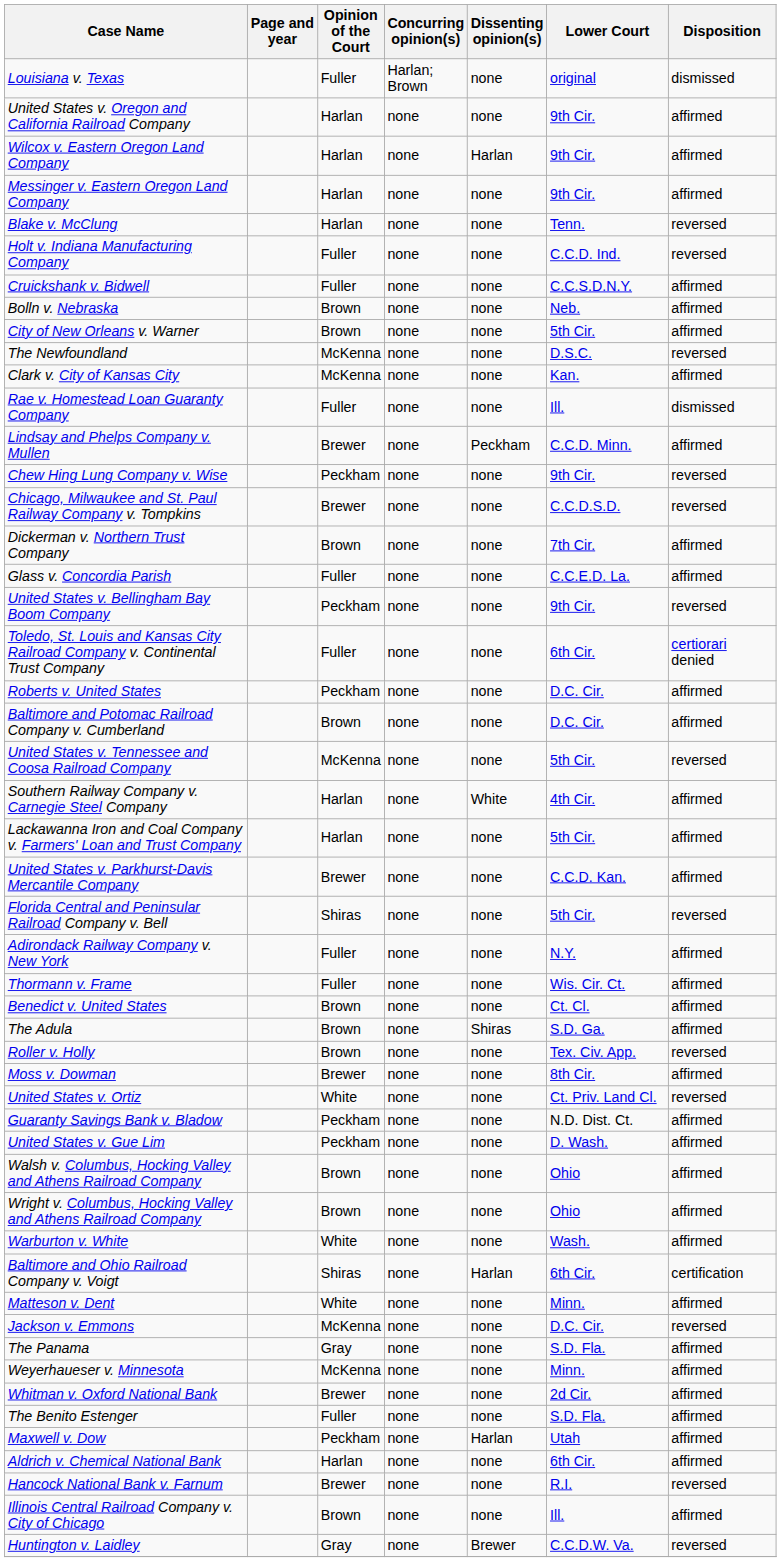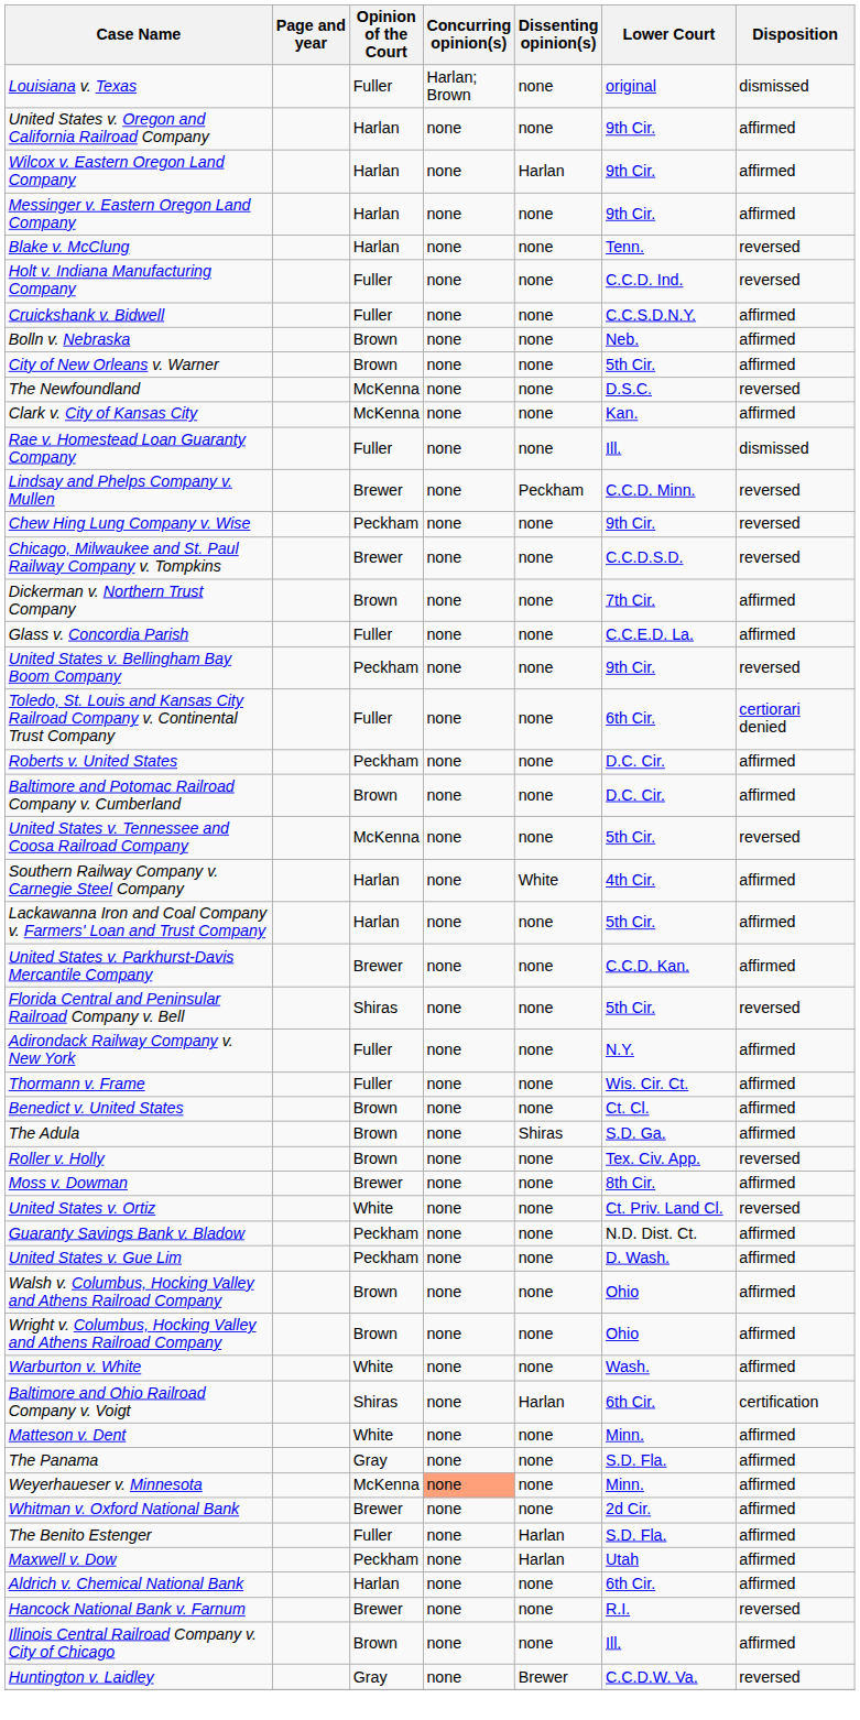 <table class="wikitable sortable">
 <tr>
 <th scope="col" style="width: 380px;">Case Name</th>
 <th scope="col" style="width: 95px;">Page and year</th>
 <th scope="col" style="width: 10px;">Opinion of the Court</th>
 <th scope="col" style="width: 10px;">Concurring opinion(s)</th>
 <th scope="col" style="width: 10px;">Dissenting opinion(s)</th>
 <th scope="col" style="width: 155px;">Lower Court</th>
 <th scope="col" style="width: 133px;">Disposition</th>
 </tr>
 <tr>
 <td><em><a href='#'>Louisiana</a> v. <a href='#'>Texas</a></em></td>
 <td align="right"></td>
 <td>Fuller</td>
 <td>Harlan; Brown</td>
 <td>none</td>
 <td><a href='#'>original</a></td>
 <td>dismissed</td>
 </tr>
 <tr>
 <td><em>United States v. <a href='#'>Oregon and California Railroad</a> Company</em></td>
 <td align="right"></td>
 <td>Harlan</td>
 <td>none</td>
 <td>none</td>
 <td><a href='#'>9th Cir.</a></td>
 <td>affirmed</td>
 </tr>
 <tr>
 <td><em><a href='#'>Wilcox v. Eastern Oregon Land Company</a></em></td>
 <td align="right"></td>
 <td>Harlan</td>
 <td>none</td>
 <td>Harlan</td>
 <td><a href='#'>9th Cir.</a></td>
 <td>affirmed</td>
 </tr>
 <tr>
 <td><em><a href='#'>Messinger v. Eastern Oregon Land Company</a></em></td>
 <td align="right"></td>
 <td>Harlan</td>
 <td>none</td>
 <td>none</td>
 <td><a href='#'>9th Cir.</a></td>
 <td>affirmed</td>
 </tr>
 <tr>
 <td><em><a href='#'>Blake v. McClung</a></em></td>
 <td align="right"></td>
 <td>Harlan</td>
 <td>none</td>
 <td>none</td>
 <td><a href='#'>Tenn.</a></td>
 <td>reversed</td>
 </tr>
 <tr>
 <td><em><a href='#'>Holt v. Indiana Manufacturing Company</a></em></td>
 <td align="right"></td>
 <td>Fuller</td>
 <td>none</td>
 <td>none</td>
 <td><a href='#'>C.C.D. Ind.</a></td>
 <td>reversed</td>
 </tr>
 <tr>
 <td><em><a href='#'>Cruickshank v. Bidwell</a></em></td>
 <td align="right"></td>
 <td>Fuller</td>
 <td>none</td>
 <td>none</td>
 <td><a href='#'>C.C.S.D.N.Y.</a></td>
 <td>affirmed</td>
 </tr>
 <tr>
 <td><em>Bolln v. <a href='#'>Nebraska</a></em></td>
 <td align="right"></td>
 <td>Brown</td>
 <td>none</td>
 <td>none</td>
 <td><a href='#'>Neb.</a></td>
 <td>affirmed</td>
 </tr>
 <tr>
 <td><em><a href='#'>City of New Orleans</a> v. Warner</em></td>
 <td align="right"></td>
 <td>Brown</td>
 <td>none</td>
 <td>none</td>
 <td><a href='#'>5th Cir.</a></td>
 <td>affirmed</td>
 </tr>
 <tr>
 <td><em>The Newfoundland</em></td>
 <td align="right"></td>
 <td>McKenna</td>
 <td>none</td>
 <td>none</td>
 <td><a href='#'>D.S.C.</a></td>
 <td>reversed</td>
 </tr>
 <tr>
 <td><em>Clark v. <a href='#'>City of Kansas City</a></em></td>
 <td align="right"></td>
 <td>McKenna</td>
 <td>none</td>
 <td>none</td>
 <td><a href='#'>Kan.</a></td>
 <td>affirmed</td>
 </tr>
 <tr>
 <td><em><a href='#'>Rae v. Homestead Loan Guaranty Company</a></em></td>
 <td align="right"></td>
 <td>Fuller</td>
 <td>none</td>
 <td>none</td>
 <td><a href='#'>Ill.</a></td>
 <td>dismissed</td>
 </tr>
 <tr>
 <td><em><a href='#'>Lindsay and Phelps Company v. Mullen</a></em></td>
 <td align="right"></td>
 <td>Brewer</td>
 <td>none</td>
 <td>Peckham</td>
 <td><a href='#'>C.C.D. Minn.</a></td>
-<td>affirmed</td>
+<td>reversed</td>
 </tr>
 <tr>
 <td><em><a href='#'>Chew Hing Lung Company v. Wise</a></em></td>
 <td align="right"></td>
 <td>Peckham</td>
 <td>none</td>
 <td>none</td>
 <td><a href='#'>9th Cir.</a></td>
 <td>reversed</td>
 </tr>
 <tr>
 <td><em><a href='#'>Chicago, Milwaukee and St. Paul Railway Company</a> v. Tompkins</em></td>
 <td align="right"></td>
 <td>Brewer</td>
 <td>none</td>
 <td>none</td>
 <td><a href='#'>C.C.D.S.D.</a></td>
 <td>reversed</td>
 </tr>
 <tr>
 <td><em>Dickerman v. <a href='#'>Northern Trust</a> Company</em></td>
 <td align="right"></td>
 <td>Brown</td>
 <td>none</td>
 <td>none</td>
 <td><a href='#'>7th Cir.</a></td>
 <td>affirmed</td>
 </tr>
 <tr>
 <td><em>Glass v. <a href='#'>Concordia Parish</a></em></td>
 <td align="right"></td>
 <td>Fuller</td>
 <td>none</td>
 <td>none</td>
 <td><a href='#'>C.C.E.D. La.</a></td>
 <td>affirmed</td>
 </tr>
 <tr>
 <td><em><a href='#'>United States v. Bellingham Bay Boom Company</a></em></td>
 <td align="right"></td>
 <td>Peckham</td>
 <td>none</td>
 <td>none</td>
 <td><a href='#'>9th Cir.</a></td>
 <td>reversed</td>
 </tr>
 <tr>
 <td><em><a href='#'>Toledo, St. Louis and Kansas City Railroad Company</a> v. Continental Trust Company</em></td>
 <td align="right"></td>
 <td>Fuller</td>
 <td>none</td>
 <td>none</td>
 <td><a href='#'>6th Cir.</a></td>
 <td><a href='#'>certiorari</a> denied</td>
 </tr>
 <tr>
 <td><em><a href='#'>Roberts v. United States</a></em></td>
 <td align="right"></td>
 <td>Peckham</td>
 <td>none</td>
 <td>none</td>
 <td><a href='#'>D.C. Cir.</a></td>
 <td>affirmed</td>
 </tr>
 <tr>
 <td><em><a href='#'>Baltimore and Potomac Railroad</a> Company v. Cumberland</em></td>
 <td align="right"></td>
 <td>Brown</td>
 <td>none</td>
 <td>none</td>
 <td><a href='#'>D.C. Cir.</a></td>
 <td>affirmed</td>
 </tr>
 <tr>
 <td><em><a href='#'>United States v. Tennessee and Coosa Railroad Company</a></em></td>
 <td align="right"></td>
 <td>McKenna</td>
 <td>none</td>
 <td>none</td>
 <td><a href='#'>5th Cir.</a></td>
 <td>reversed</td>
 </tr>
 <tr>
 <td><em>Southern Railway Company v. <a href='#'>Carnegie Steel</a> Company</em></td>
 <td align="right"></td>
 <td>Harlan</td>
 <td>none</td>
 <td>White</td>
 <td><a href='#'>4th Cir.</a></td>
 <td>affirmed</td>
 </tr>
 <tr>
 <td><em>Lackawanna Iron and Coal Company v. <a href='#'>Farmers' Loan and Trust Company</a></em></td>
 <td align="right"></td>
 <td>Harlan</td>
 <td>none</td>
 <td>none</td>
 <td><a href='#'>5th Cir.</a></td>
 <td>affirmed</td>
 </tr>
 <tr>
 <td><em><a href='#'>United States v. Parkhurst-Davis Mercantile Company</a></em></td>
 <td align="right"></td>
 <td>Brewer</td>
 <td>none</td>
 <td>none</td>
 <td><a href='#'>C.C.D. Kan.</a></td>
 <td>affirmed</td>
 </tr>
 <tr>
 <td><em><a href='#'>Florida Central and Peninsular Railroad</a> Company v. Bell </em></td>
 <td align="right"></td>
 <td>Shiras</td>
 <td>none</td>
 <td>none</td>
 <td><a href='#'>5th Cir.</a></td>
 <td>reversed</td>
 </tr>
 <tr>
 <td><em><a href='#'>Adirondack Railway Company</a> v. <a href='#'>New York</a></em></td>
 <td align="right"></td>
 <td>Fuller</td>
 <td>none</td>
 <td>none</td>
 <td><a href='#'>N.Y.</a></td>
 <td>affirmed</td>
 </tr>
 <tr>
 <td><em><a href='#'>Thormann v. Frame</a></em></td>
 <td align="right"></td>
 <td>Fuller</td>
 <td>none</td>
 <td>none</td>
 <td><a href='#'>Wis. Cir. Ct.</a></td>
 <td>affirmed</td>
 </tr>
 <tr>
 <td><em><a href='#'>Benedict v. United States</a></em></td>
 <td align="right"></td>
 <td>Brown</td>
 <td>none</td>
 <td>none</td>
 <td><a href='#'>Ct. Cl.</a></td>
 <td>affirmed</td>
 </tr>
 <tr>
 <td><em>The Adula</em></td>
 <td align="right"></td>
 <td>Brown</td>
 <td>none</td>
 <td>Shiras</td>
 <td><a href='#'>S.D. Ga.</a></td>
 <td>affirmed</td>
 </tr>
 <tr>
 <td><em><a href='#'>Roller v. Holly</a></em></td>
 <td align="right"></td>
 <td>Brown</td>
 <td>none</td>
 <td>none</td>
 <td><a href='#'>Tex. Civ. App.</a></td>
 <td>reversed</td>
 </tr>
 <tr>
 <td><em><a href='#'>Moss v. Dowman</a></em></td>
 <td align="right"></td>
 <td>Brewer</td>
 <td>none</td>
 <td>none</td>
 <td><a href='#'>8th Cir.</a></td>
 <td>affirmed</td>
 </tr>
 <tr>
 <td><em><a href='#'>United States v. Ortiz</a></em></td>
 <td align="right"></td>
 <td>White</td>
 <td>none</td>
 <td>none</td>
 <td><a href='#'>Ct. Priv. Land Cl.</a></td>
 <td>reversed</td>
 </tr>
 <tr>
 <td><em><a href='#'>Guaranty Savings Bank v. Bladow</a></em></td>
 <td align="right"></td>
 <td>Peckham</td>
 <td>none</td>
 <td>none</td>
 <td>N.D. Dist. Ct.</td>
 <td>affirmed</td>
 </tr>
 <tr>
 <td><em><a href='#'>United States v. Gue Lim</a></em></td>
 <td align="right"></td>
 <td>Peckham</td>
 <td>none</td>
 <td>none</td>
 <td><a href='#'>D. Wash.</a></td>
 <td>affirmed</td>
 </tr>
 <tr>
 <td><em>Walsh v. <a href='#'>Columbus, Hocking Valley and Athens Railroad Company</a></em></td>
 <td align="right"></td>
 <td>Brown</td>
 <td>none</td>
 <td>none</td>
 <td><a href='#'>Ohio</a></td>
 <td>affirmed</td>
 </tr>
 <tr>
 <td><em>Wright v. <a href='#'>Columbus, Hocking Valley and Athens Railroad Company</a></em></td>
 <td align="right"></td>
 <td>Brown</td>
 <td>none</td>
 <td>none</td>
 <td><a href='#'>Ohio</a></td>
 <td>affirmed</td>
 </tr>
 <tr>
 <td><em><a href='#'>Warburton v. White</a></em></td>
 <td align="right"></td>
 <td>White</td>
 <td>none</td>
 <td>none</td>
 <td><a href='#'>Wash.</a></td>
 <td>affirmed</td>
 </tr>
 <tr>
 <td><em><a href='#'>Baltimore and Ohio Railroad</a> Company v. Voigt</em></td>
 <td align="right"></td>
 <td>Shiras</td>
 <td>none</td>
 <td>Harlan</td>
 <td><a href='#'>6th Cir.</a></td>
 <td>certification</td>
 </tr>
 <tr>
 <td><em><a href='#'>Matteson v. Dent</a></em></td>
 <td align="right"></td>
 <td>White</td>
 <td>none</td>
 <td>none</td>
 <td><a href='#'>Minn.</a></td>
 <td>affirmed</td>
 </tr>
 <tr>
-<td><em><a href='#'>Jackson v. Emmons</a></em></td>
-<td align="right"></td>
-<td>McKenna</td>
-<td>none</td>
-<td>none</td>
-<td><a href='#'>D.C. Cir.</a></td>
-<td>reversed</td>
-</tr>
-<tr>
 <td><em>The Panama</em></td>
 <td align="right"></td>
 <td>Gray</td>
 <td>none</td>
 <td>none</td>
 <td><a href='#'>S.D. Fla.</a></td>
 <td>affirmed</td>
 </tr>
 <tr>
 <td><em>Weyerhaueser v. <a href='#'>Minnesota</a></em></td>
 <td align="right"></td>
 <td>McKenna</td>
-<td>none</td>
+<td style="background: lightsalmon;">none</td>
 <td>none</td>
 <td><a href='#'>Minn.</a></td>
 <td>affirmed</td>
 </tr>
 <tr>
 <td><em><a href='#'>Whitman v. Oxford National Bank</a></em></td>
 <td align="right"></td>
 <td>Brewer</td>
 <td>none</td>
 <td>none</td>
 <td><a href='#'>2d Cir.</a></td>
 <td>affirmed</td>
 </tr>
 <tr>
 <td><em>The Benito Estenger</em></td>
 <td align="right"></td>
 <td>Fuller</td>
 <td>none</td>
-<td>none</td>
+<td>Harlan</td>
 <td><a href='#'>S.D. Fla.</a></td>
 <td>affirmed</td>
 </tr>
 <tr>
 <td><em><a href='#'>Maxwell v. Dow</a></em></td>
 <td align="right"></td>
 <td>Peckham</td>
 <td>none</td>
 <td>Harlan</td>
 <td><a href='#'>Utah</a></td>
 <td>affirmed</td>
 </tr>
 <tr>
 <td><em><a href='#'>Aldrich v. Chemical National Bank</a></em></td>
 <td align="right"></td>
 <td>Harlan</td>
 <td>none</td>
 <td>none</td>
 <td><a href='#'>6th Cir.</a></td>
 <td>affirmed</td>
 </tr>
 <tr>
 <td><em><a href='#'>Hancock National Bank v. Farnum</a></em></td>
 <td align="right"></td>
 <td>Brewer</td>
 <td>none</td>
 <td>none</td>
 <td><a href='#'>R.I.</a></td>
 <td>reversed</td>
 </tr>
 <tr>
 <td><em><a href='#'>Illinois Central Railroad</a> Company v. <a href='#'>City of Chicago</a></em></td>
 <td align="right"></td>
 <td>Brown</td>
 <td>none</td>
 <td>none</td>
 <td><a href='#'>Ill.</a></td>
 <td>affirmed</td>
 </tr>
 <tr>
 <td><em><a href='#'>Huntington v. Laidley</a></em></td>
 <td align="right"></td>
 <td>Gray</td>
 <td>none</td>
 <td>Brewer</td>
 <td><a href='#'>C.C.D.W. Va.</a></td>
 <td>reversed</td>
 </tr>
 <tr>
 </tr>
 </table>
